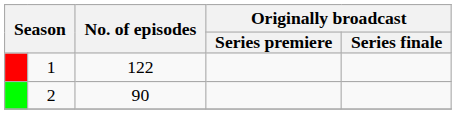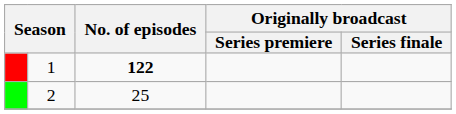 <table class="wikitable" style="text-align:center">
 <tr>
 <th style="padding: 0 8px" colspan="2" rowspan="2">Season</th>
 <th style="padding: 0 8px" rowspan="2">No. of episodes</th>
 <th colspan="2">Originally broadcast</th>
 </tr>
 <tr>
 <th style="padding: 0 8px">Series premiere</th>
 <th style="padding: 0 8px">Series finale</th>
 </tr>
 <tr>
 <td style="background:#FF0000"></td>
 <td align="center">1</td>
-<td align="center">122</td>
+<td align="center"><strong>122</strong></td>
 <td align="center"></td>
 <td align="center"></td>
 </tr>
 <tr>
 <td style="background:#00FF00"></td>
 <td align="center">2</td>
-<td align="center">90</td>
+<td align="center">25</td>
 <td align="center"></td>
 <td align="center"></td>
 </tr>
 <tr>
 </tr>
 </table>
